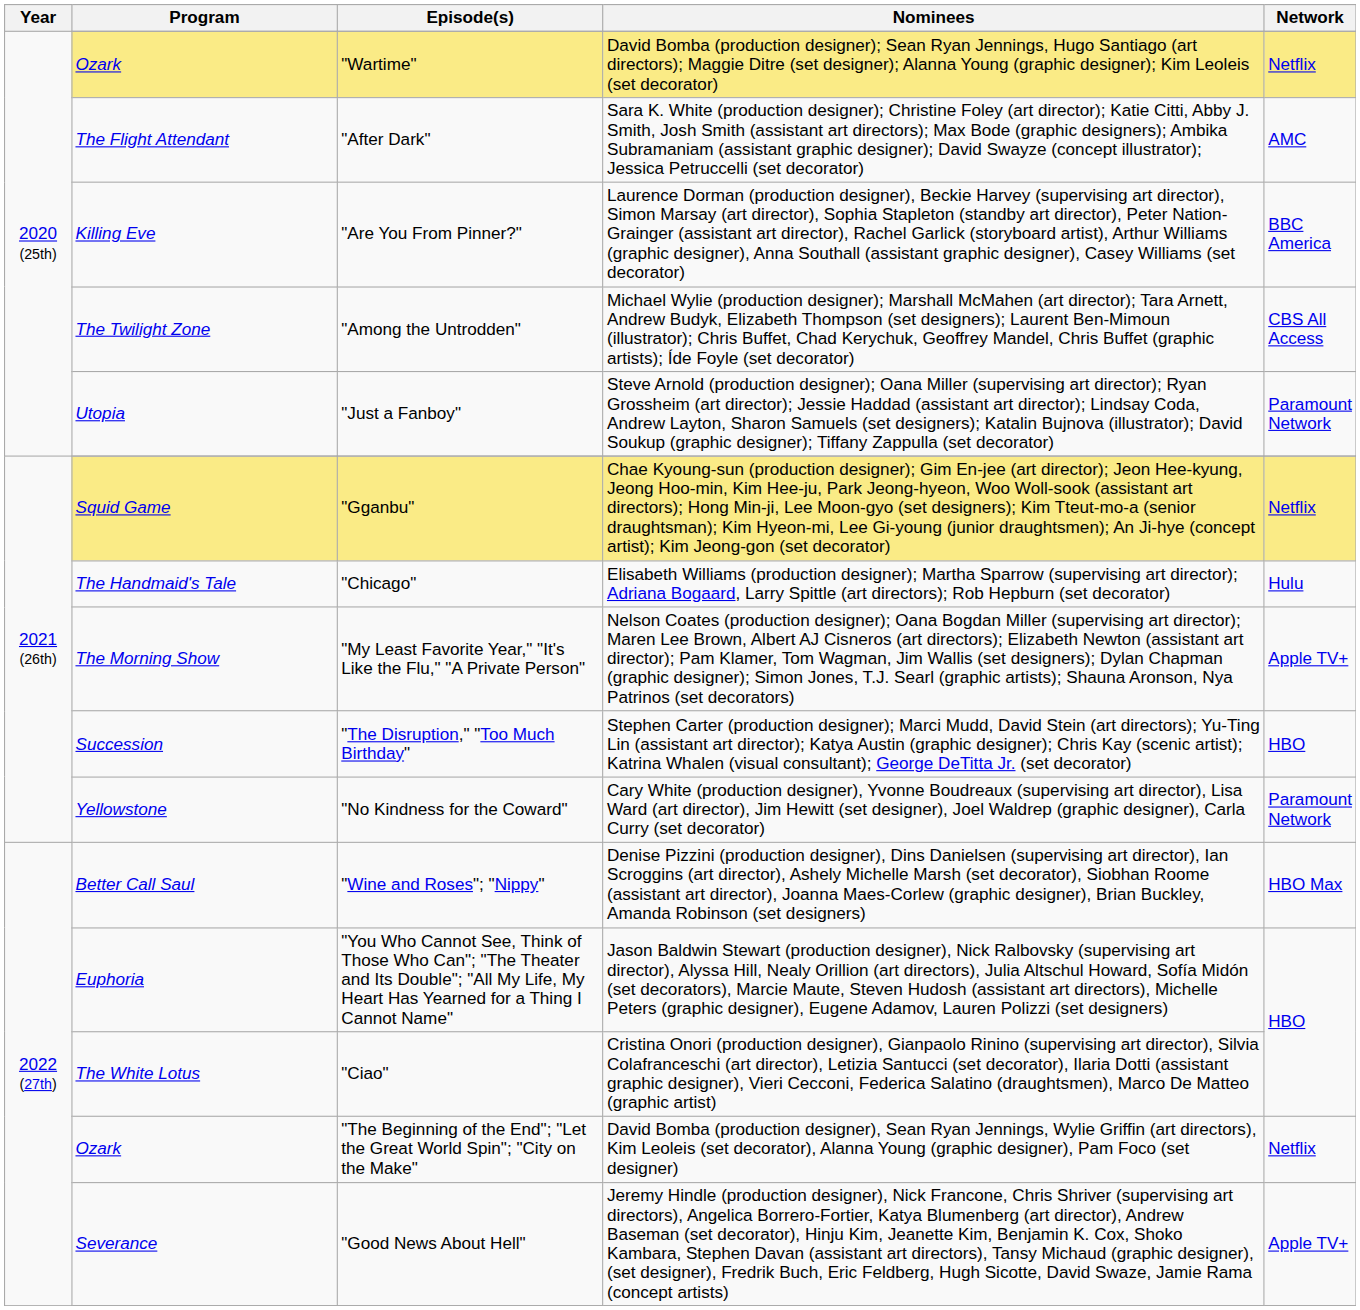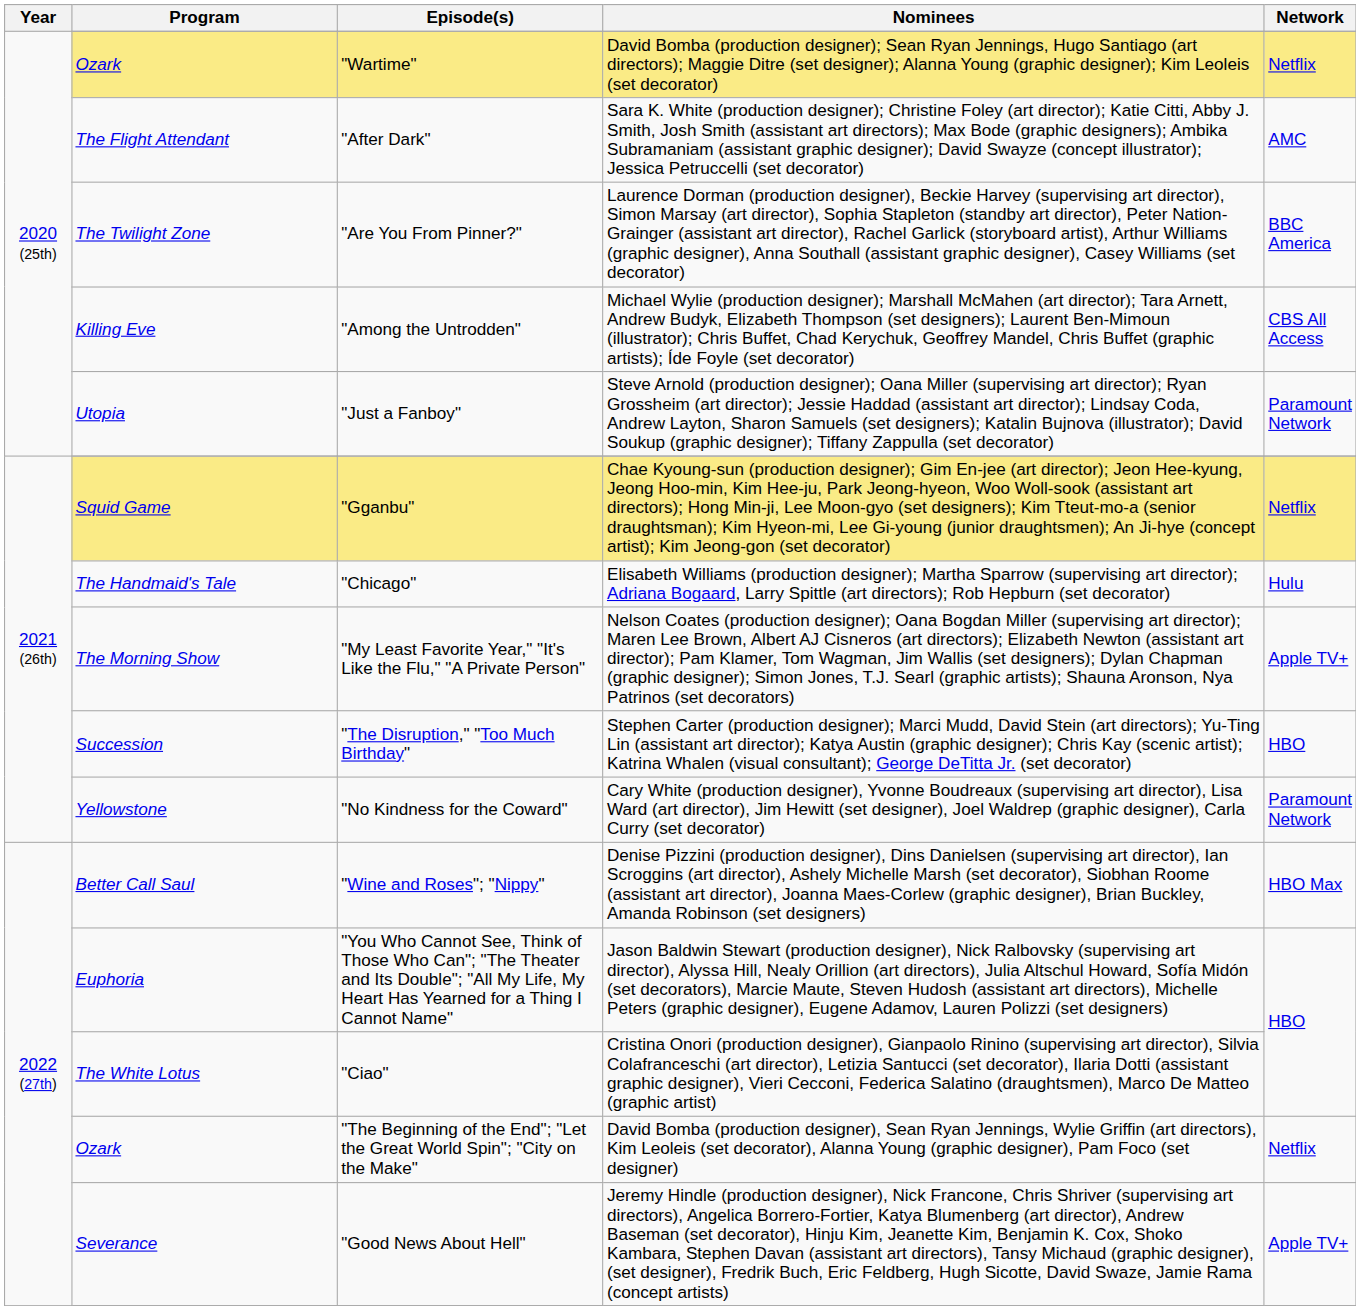 <table class="wikitable" style="width:100%">
 <tr bgcolor="#bebebe">
 <th width="5%">Year</th>
 <th width="20%">Program</th>
 <th width="20%">Episode(s)</th>
 <th width="50%">Nominees</th>
 <th width="5%">Network</th>
 </tr>
 <tr>
 <td rowspan=6 style="text-align:center"><a href='#'>2020</a><br><small>(25th)</small><br></td>
 </tr>
 <tr style="background:#FAEB86">
 <td><em><a href='#'>Ozark</a></em></td>
 <td>"Wartime"</td>
 <td>David Bomba (production designer); Sean Ryan Jennings, Hugo Santiago (art directors); Maggie Ditre (set designer); Alanna Young (graphic designer); Kim Leoleis (set decorator)</td>
 <td><a href='#'>Netflix</a></td>
 </tr>
 <tr>
 <td><em><a href='#'>The Flight Attendant</a></em></td>
 <td>"After Dark"</td>
 <td>Sara K. White (production designer); Christine Foley (art director); Katie Citti, Abby J. Smith, Josh Smith (assistant art directors); Max Bode (graphic designers); Ambika Subramaniam (assistant graphic designer); David Swayze (concept illustrator); Jessica Petruccelli (set decorator)</td>
 <td><a href='#'>AMC</a></td>
 </tr>
 <tr>
-<td><em><a href='#'>Killing Eve</a></em></td>
+<td><em><a href='#'>The Twilight Zone</a></em></td>
 <td>"Are You From Pinner?"</td>
 <td>Laurence Dorman (production designer), Beckie Harvey (supervising art director), Simon Marsay (art director), Sophia Stapleton (standby art director), Peter Nation-Grainger (assistant art director), Rachel Garlick (storyboard artist), Arthur Williams (graphic designer), Anna Southall (assistant graphic designer), Casey Williams (set decorator)</td>
 <td><a href='#'>BBC America</a></td>
 </tr>
 <tr>
-<td><em><a href='#'>The Twilight Zone</a></em></td>
+<td><em><a href='#'>Killing Eve</a></em></td>
 <td>"Among the Untrodden"</td>
 <td>Michael Wylie (production designer); Marshall McMahen (art director); Tara Arnett, Andrew Budyk, Elizabeth Thompson (set designers); Laurent Ben-Mimoun (illustrator); Chris Buffet, Chad Kerychuk, Geoffrey Mandel, Chris Buffet (graphic artists); Íde Foyle (set decorator)</td>
 <td><a href='#'>CBS All Access</a></td>
 </tr>
 <tr>
 <td><em><a href='#'>Utopia</a></em></td>
 <td>"Just a Fanboy"</td>
 <td>Steve Arnold (production designer); Oana Miller (supervising art director); Ryan Grossheim (art director); Jessie Haddad (assistant art director); Lindsay Coda, Andrew Layton, Sharon Samuels (set designers);  Katalin Bujnova (illustrator); David Soukup (graphic designer); Tiffany Zappulla (set decorator)</td>
 <td><a href='#'>Paramount Network</a></td>
 </tr>
 <tr>
 <td rowspan=6 style="text-align:center"><a href='#'>2021</a><br><small>(26th)</small><br></td>
 </tr>
 <tr style="background:#FAEB86">
 <td><em><a href='#'>Squid Game</a></em></td>
 <td>"Gganbu"</td>
 <td>Chae Kyoung-sun (production designer); Gim En-jee (art director); Jeon Hee-kyung, Jeong Hoo-min, Kim Hee-ju, Park Jeong-hyeon, Woo Woll-sook (assistant art directors); Hong Min-ji, Lee Moon-gyo (set designers); Kim Tteut-mo-a (senior draughtsman); Kim Hyeon-mi, Lee Gi-young (junior draughtsmen); An Ji-hye (concept artist); Kim Jeong-gon (set decorator)</td>
 <td><a href='#'>Netflix</a></td>
 </tr>
 <tr>
 <td><em><a href='#'>The Handmaid's Tale</a></em></td>
 <td>"Chicago"</td>
 <td>Elisabeth Williams (production designer); Martha Sparrow (supervising art director); <a href='#'>Adriana Bogaard</a>, Larry Spittle (art directors); Rob Hepburn (set decorator)</td>
 <td><a href='#'>Hulu</a></td>
 </tr>
 <tr>
 <td><em><a href='#'>The Morning Show</a></em></td>
 <td>"My Least Favorite Year," "It's Like the Flu," "A Private Person"</td>
 <td>Nelson Coates (production designer); Oana Bogdan Miller (supervising art director); Maren Lee Brown, Albert AJ Cisneros (art directors); Elizabeth Newton (assistant art director); Pam Klamer, Tom Wagman, Jim Wallis (set designers); Dylan Chapman (graphic designer); Simon Jones, T.J. Searl (graphic artists); Shauna Aronson, Nya Patrinos (set decorators)</td>
 <td><a href='#'>Apple TV+</a></td>
 </tr>
 <tr>
 <td><em><a href='#'>Succession</a></em></td>
 <td>"<a href='#'>The Disruption</a>," "<a href='#'>Too Much Birthday</a>"</td>
 <td>Stephen Carter (production designer); Marci Mudd, David Stein (art directors); Yu-Ting Lin (assistant art director); Katya Austin (graphic designer); Chris Kay (scenic artist); Katrina Whalen (visual consultant); <a href='#'>George DeTitta Jr.</a> (set decorator)</td>
 <td><a href='#'>HBO</a></td>
 </tr>
 <tr>
 <td><em><a href='#'>Yellowstone</a></em></td>
 <td>"No Kindness for the Coward"</td>
 <td>Cary White (production designer), Yvonne Boudreaux (supervising art director), Lisa Ward (art director), Jim Hewitt (set designer), Joel Waldrep (graphic designer), Carla Curry (set decorator)</td>
 <td><a href='#'>Paramount Network</a></td>
 </tr>
 <tr>
 <td rowspan=6 style="text-align:center"><a href='#'>2022</a><br><small>(<a href='#'>27th</a>)</small><br></td>
 <td><em><a href='#'>Better Call Saul</a></em></td>
 <td>"<a href='#'>Wine and Roses</a>"; "<a href='#'>Nippy</a>"</td>
 <td>Denise Pizzini (production designer), Dins Danielsen (supervising art director), Ian Scroggins (art director), Ashely Michelle Marsh (set decorator), Siobhan Roome (assistant art director), Joanna Maes-Corlew (graphic designer), Brian Buckley, Amanda Robinson (set designers)</td>
 <td><a href='#'>HBO Max</a></td>
 </tr>
 <tr>
 <td><em><a href='#'>Euphoria</a></em></td>
 <td>"You Who Cannot See, Think of Those Who Can"; "The Theater and Its Double"; "All My Life, My Heart Has Yearned for a Thing I Cannot Name"</td>
 <td>Jason Baldwin Stewart (production designer), Nick Ralbovsky (supervising art director), Alyssa Hill, Nealy Orillion (art directors), Julia Altschul Howard, Sofía Midón (set decorators), Marcie Maute, Steven Hudosh (assistant art directors), Michelle Peters (graphic designer), Eugene Adamov, Lauren Polizzi (set designers)</td>
 <td rowspan="2"><a href='#'>HBO</a></td>
 </tr>
 <tr>
 <td><em><a href='#'>The White Lotus</a></em></td>
 <td>"Ciao"</td>
 <td>Cristina Onori (production designer), Gianpaolo Rinino (supervising art director), Silvia Colafranceschi (art director), Letizia Santucci (set decorator), Ilaria Dotti (assistant graphic designer), Vieri Cecconi, Federica Salatino (draughtsmen), Marco De Matteo (graphic artist)</td>
 </tr>
 <tr>
 <td><em><a href='#'>Ozark</a></em></td>
 <td>"The Beginning of the End"; "Let the Great World Spin"; "City on the Make"</td>
 <td>David Bomba (production designer), Sean Ryan Jennings, Wylie Griffin (art directors), Kim Leoleis (set decorator), Alanna Young (graphic designer), Pam Foco (set designer)</td>
 <td><a href='#'>Netflix</a></td>
 </tr>
 <tr>
 <td><em><a href='#'>Severance</a></em></td>
 <td>"Good News About Hell"</td>
 <td>Jeremy Hindle (production designer), Nick Francone, Chris Shriver (supervising art directors), Angelica Borrero-Fortier, Katya Blumenberg (art director), Andrew Baseman (set decorator), Hinju Kim, Jeanette Kim, Benjamin K. Cox, Shoko Kambara, Stephen Davan (assistant art directors), Tansy Michaud (graphic designer),  (set designer), Fredrik Buch, Eric Feldberg, Hugh Sicotte, David Swaze, Jamie Rama (concept artists)</td>
 <td><a href='#'>Apple TV+</a></td>
 </tr>
 <tr>
 </tr>
 </table>
